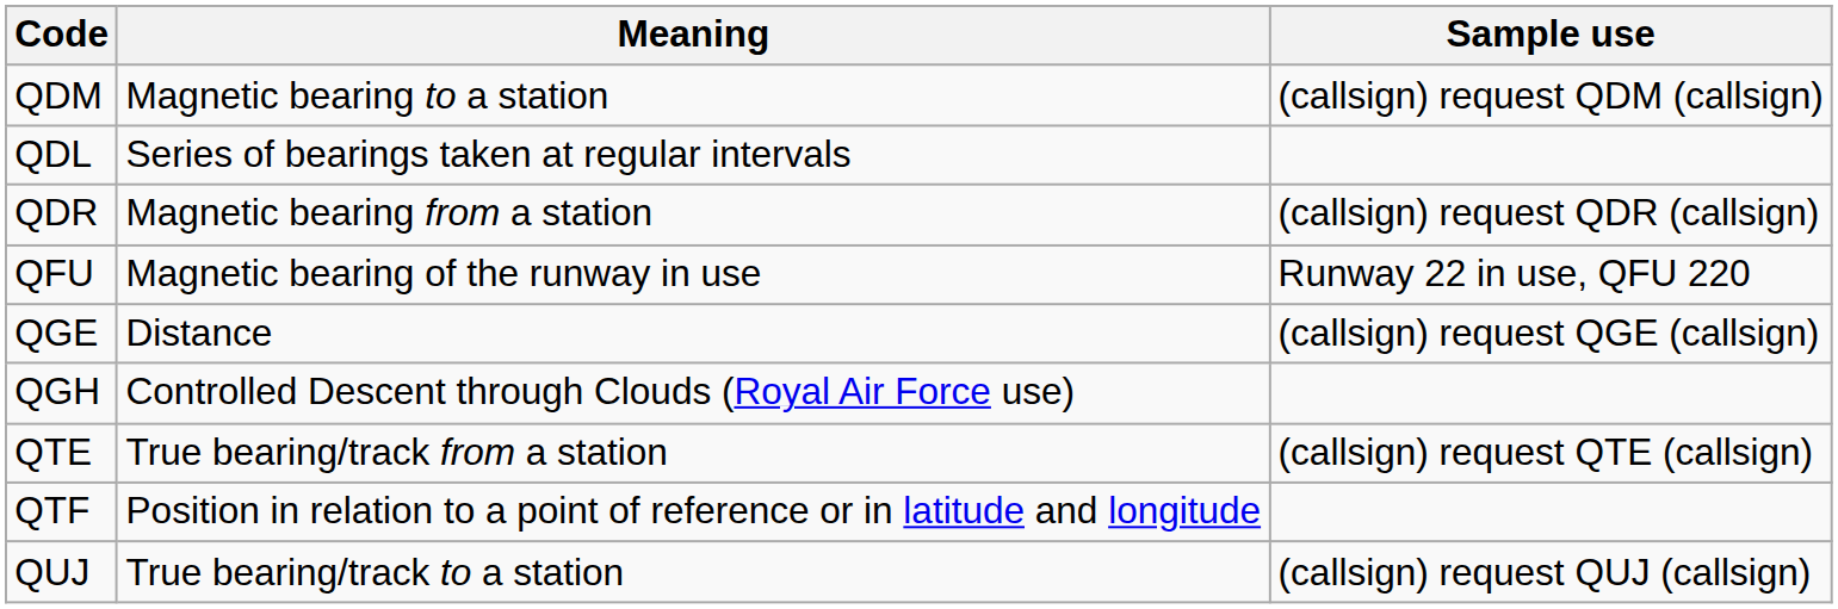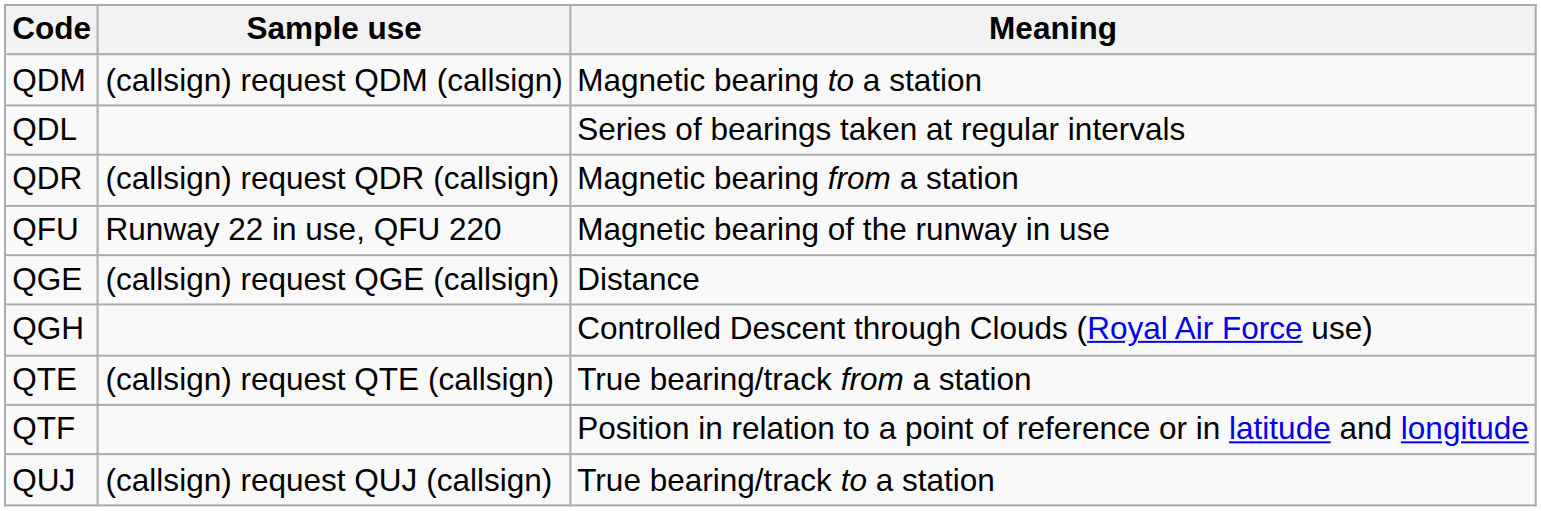 <table class="wikitable" summary="Most common Q codes used in aviation for radio navigation, including meaning and sample use">
 <tr>
 <th>Code</th>
+<th>Sample use</th>
 <th>Meaning</th>
-<th>Sample use</th>
 </tr>
 <tr>
 <td>QDM</td>
+<td>(callsign) request QDM (callsign)</td>
 <td>Magnetic bearing <em>to</em> a station</td>
-<td>(callsign) request QDM (callsign)</td>
 </tr>
 <tr>
 <td>QDL</td>
+<td></td>
 <td>Series of bearings taken at regular intervals</td>
-<td></td>
 </tr>
 <tr>
 <td>QDR</td>
+<td>(callsign) request QDR (callsign)</td>
 <td>Magnetic bearing <em>from</em> a station</td>
-<td>(callsign) request QDR (callsign)</td>
 </tr>
 <tr>
 <td>QFU</td>
+<td>Runway 22 in use, QFU 220</td>
 <td>Magnetic bearing of the runway in use</td>
-<td>Runway 22 in use, QFU 220</td>
 </tr>
 <tr>
 <td>QGE</td>
+<td>(callsign) request QGE (callsign)</td>
 <td>Distance</td>
-<td>(callsign) request QGE (callsign)</td>
 </tr>
 <tr>
 <td>QGH</td>
+<td></td>
 <td>Controlled Descent through Clouds (<a href='#'>Royal Air Force</a> use)</td>
-<td></td>
 </tr>
 <tr>
 <td>QTE</td>
+<td>(callsign) request QTE (callsign)</td>
 <td>True bearing/track <em>from</em> a station</td>
-<td>(callsign) request QTE (callsign)</td>
 </tr>
 <tr>
 <td>QTF</td>
+<td></td>
 <td>Position in relation to a point of reference or in <a href='#'>latitude</a> and <a href='#'>longitude</a></td>
-<td></td>
 </tr>
 <tr>
 <td>QUJ</td>
+<td>(callsign) request QUJ (callsign)</td>
 <td>True bearing/track <em>to</em> a station</td>
-<td>(callsign) request QUJ (callsign)</td>
 </tr>
 </table>
